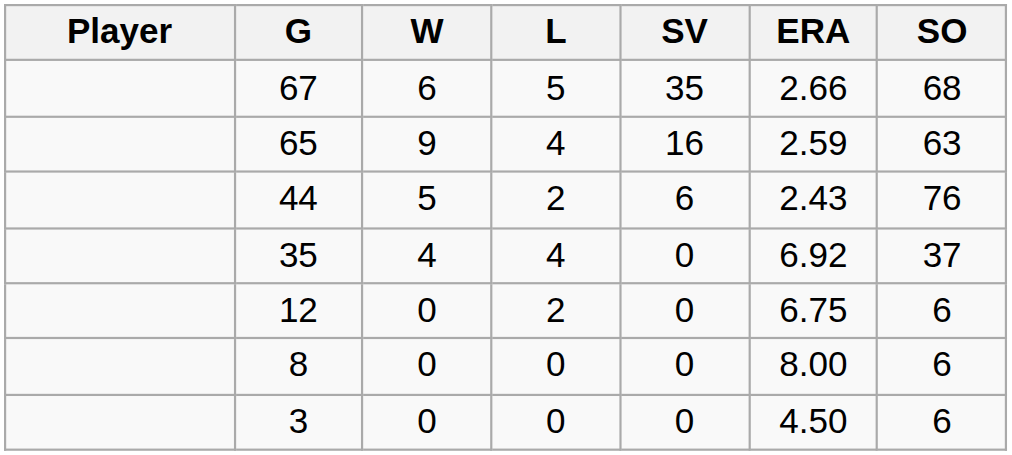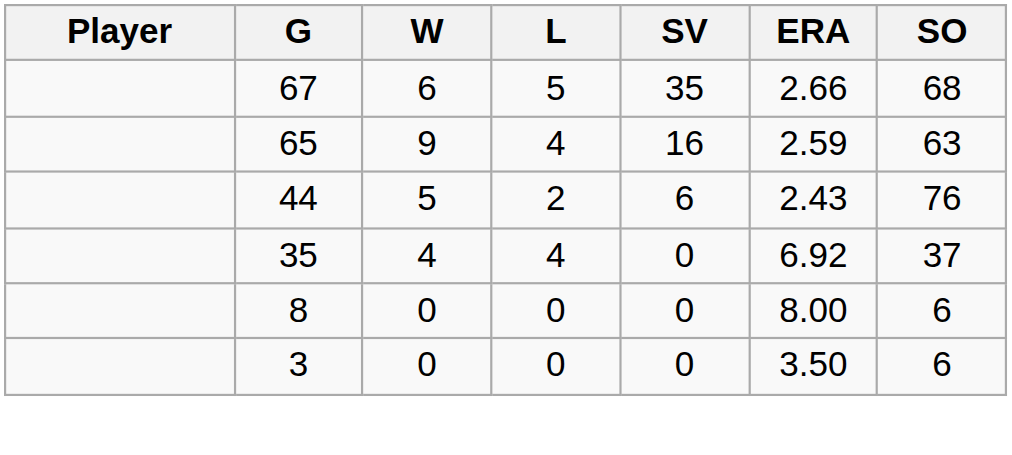 <table class="wikitable sortable">
 <tr>
 <th bgcolor="#DDDDFF" width="16%">Player</th>
 <th bgcolor="#DDDDFF" width="9%">G</th>
 <th bgcolor="#DDDDFF" width="9%">W</th>
 <th bgcolor="#DDDDFF" width="9%">L</th>
 <th bgcolor="#DDDDFF" width="9%">SV</th>
 <th bgcolor="#DDDDFF" width="9%">ERA</th>
 <th bgcolor="#DDDDFF" width="9%">SO</th>
 </tr>
 <tr align="center">
 <td></td>
 <td>67</td>
 <td>6</td>
 <td>5</td>
 <td>35</td>
 <td>2.66</td>
 <td>68</td>
 </tr>
 <tr align="center">
 <td></td>
 <td>65</td>
 <td>9</td>
 <td>4</td>
 <td>16</td>
 <td>2.59</td>
 <td>63</td>
 </tr>
 <tr align="center">
 <td></td>
 <td>44</td>
 <td>5</td>
 <td>2</td>
 <td>6</td>
 <td>2.43</td>
 <td>76</td>
 </tr>
 <tr align="center">
 <td></td>
 <td>35</td>
 <td>4</td>
 <td>4</td>
 <td>0</td>
 <td>6.92</td>
 <td>37</td>
 </tr>
 <tr align="center">
 <td></td>
-<td>12</td>
-<td>0</td>
-<td>2</td>
-<td>0</td>
-<td>6.75</td>
-<td>6</td>
-</tr>
-<tr align="center">
-<td></td>
 <td>8</td>
 <td>0</td>
 <td>0</td>
 <td>0</td>
 <td>8.00</td>
 <td>6</td>
 </tr>
 <tr align="center">
 <td></td>
 <td>3</td>
 <td>0</td>
 <td>0</td>
 <td>0</td>
-<td>4.50</td>
+<td>3.50</td>
 <td>6</td>
 </tr>
 </table>
